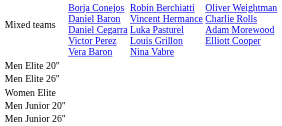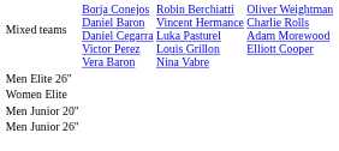 <table>
 <tr>
 <td>Mixed teams</td>
 <td valign=top><br><a href='#'>Borja Conejos</a><br><a href='#'>Daniel Baron</a><br><a href='#'>Daniel Cegarra</a><br><a href='#'>Victor Perez</a><br><a href='#'>Vera Baron</a></td>
 <td valign=top><br><a href='#'>Robin Berchiatti</a><br><a href='#'>Vincent Hermance</a><br><a href='#'>Luka Pasturel</a><br><a href='#'>Louis Grillon</a><br><a href='#'>Nina Vabre</a></td>
 <td valign=top><br><a href='#'>Oliver Weightman</a><br><a href='#'>Charlie Rolls</a><br><a href='#'>Adam Morewood</a><br><a href='#'>Elliott Cooper</a></td>
-</tr>
-<tr>
-<td>Men Elite 20"</td>
-<td></td>
-<td></td>
-<td></td>
 </tr>
 <tr>
 <td>Men Elite 26"</td>
 <td></td>
 <td></td>
 <td></td>
 </tr>
 <tr>
 <td>Women Elite</td>
 <td></td>
 <td></td>
 <td></td>
 </tr>
 <tr>
 <td>Men Junior 20"</td>
 <td></td>
 <td></td>
 <td></td>
 </tr>
 <tr>
 <td>Men Junior 26"</td>
 <td></td>
 <td></td>
 <td></td>
 </tr>
 </table>
